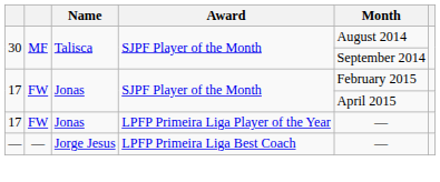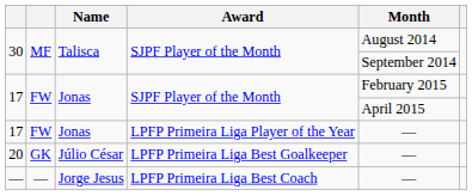 <table class="wikitable" style="text-align:left;">
 <tr>
 <th></th>
 <th></th>
 <th>Name</th>
 <th>Award</th>
 <th>Month</th>
 <th></th>
 </tr>
 <tr>
 <td rowspan="2" align="center">30</td>
 <td rowspan="2" align="center"><a href='#'>MF</a></td>
 <td rowspan="2"> <a href='#'>Talisca</a></td>
 <td rowspan="2"><a href='#'>SJPF Player of the Month</a></td>
 <td>August 2014</td>
 <td rowspan="2" align="center"></td>
 </tr>
 <tr>
 <td>September 2014</td>
 </tr>
 <tr>
 <td rowspan="2" align="center">17</td>
 <td rowspan="2" align="center"><a href='#'>FW</a></td>
 <td rowspan="2"> <a href='#'>Jonas</a></td>
 <td rowspan="2"><a href='#'>SJPF Player of the Month</a></td>
 <td>February 2015</td>
 <td align="center"></td>
 </tr>
 <tr>
 <td>April 2015</td>
 <td align="center"></td>
 </tr>
 <tr>
 <td align="center">17</td>
 <td align="center"><a href='#'>FW</a></td>
 <td> <a href='#'>Jonas</a></td>
 <td><a href='#'>LPFP Primeira Liga Player of the Year</a></td>
 <td align="center">—</td>
 <td align="center"></td>
 </tr>
 <tr>
+<td align="center">20</td>
+<td align="center"><a href='#'>GK</a></td>
+<td> <a href='#'>Júlio César</a></td>
+<td><a href='#'>LPFP Primeira Liga Best Goalkeeper</a></td>
+<td align="center">—</td>
+<td align="center"></td>
+</tr>
+<tr>
 <td align="center">—</td>
 <td align="center">—</td>
 <td> <a href='#'>Jorge Jesus</a></td>
 <td><a href='#'>LPFP Primeira Liga Best Coach</a></td>
 <td align="center">—</td>
 <td align="center"></td>
 </tr>
 </table>
